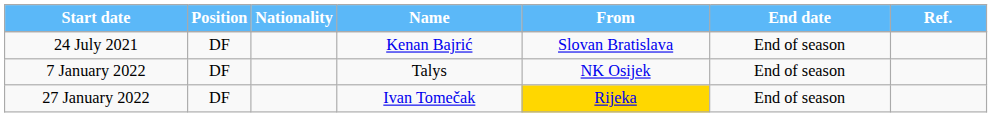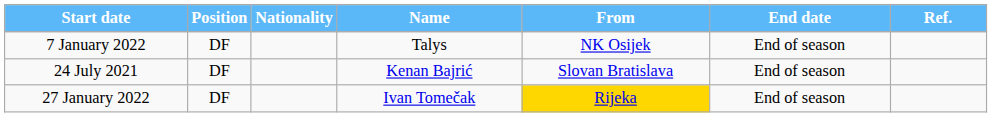 <table class="wikitable"  style="text-align:center; font-size:90%; ">
 <tr>
 <th style="background:#5BB8F8; color:white; width:200px;">Start date</th>
 <th style="background:#5BB8F8; color:white; width:50px;">Position</th>
 <th style="background:#5BB8F8; color:white; width:50px;">Nationality</th>
 <th style="background:#5BB8F8; color:white; width:200px;">Name</th>
 <th style="background:#5BB8F8; color:white; width:200px;">From</th>
 <th style="background:#5BB8F8; color:white; width:200px;">End date</th>
 <th style="background:#5BB8F8; color:white; width:100px;">Ref.</th>
 </tr>
 <tr>
 </tr>
 <tr>
+<td>7 January 2022</td>
+<td>DF</td>
+<td></td>
+<td>Talys</td>
+<td><a href='#'>NK Osijek</a></td>
+<td>End of season</td>
+<td></td>
+</tr>
+<tr>
 <td>24 July 2021</td>
 <td>DF</td>
 <td></td>
 <td><a href='#'>Kenan Bajrić</a></td>
 <td><a href='#'>Slovan Bratislava</a></td>
-<td>End of season</td>
-<td></td>
-</tr>
-<tr>
-<td>7 January 2022</td>
-<td>DF</td>
-<td></td>
-<td>Talys</td>
-<td><a href='#'>NK Osijek</a></td>
 <td>End of season</td>
 <td></td>
 </tr>
 <tr>
 <td>27 January 2022</td>
 <td>DF</td>
 <td></td>
 <td><a href='#'>Ivan Tomečak</a></td>
 <td style="background: gold;"><a href='#'>Rijeka</a></td>
 <td>End of season</td>
 <td></td>
 </tr>
 </table>
